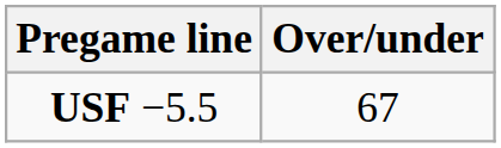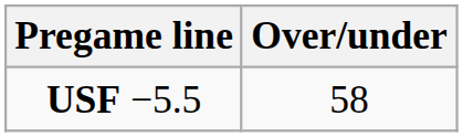 <table class="wikitable">
 <tr align="center">
 <th style=>Pregame line</th>
 <th style=>Over/under</th>
 </tr>
 <tr align="center">
 <td><strong>USF</strong> −5.5</td>
-<td>67</td>
+<td>58</td>
 </tr>
 </table>
